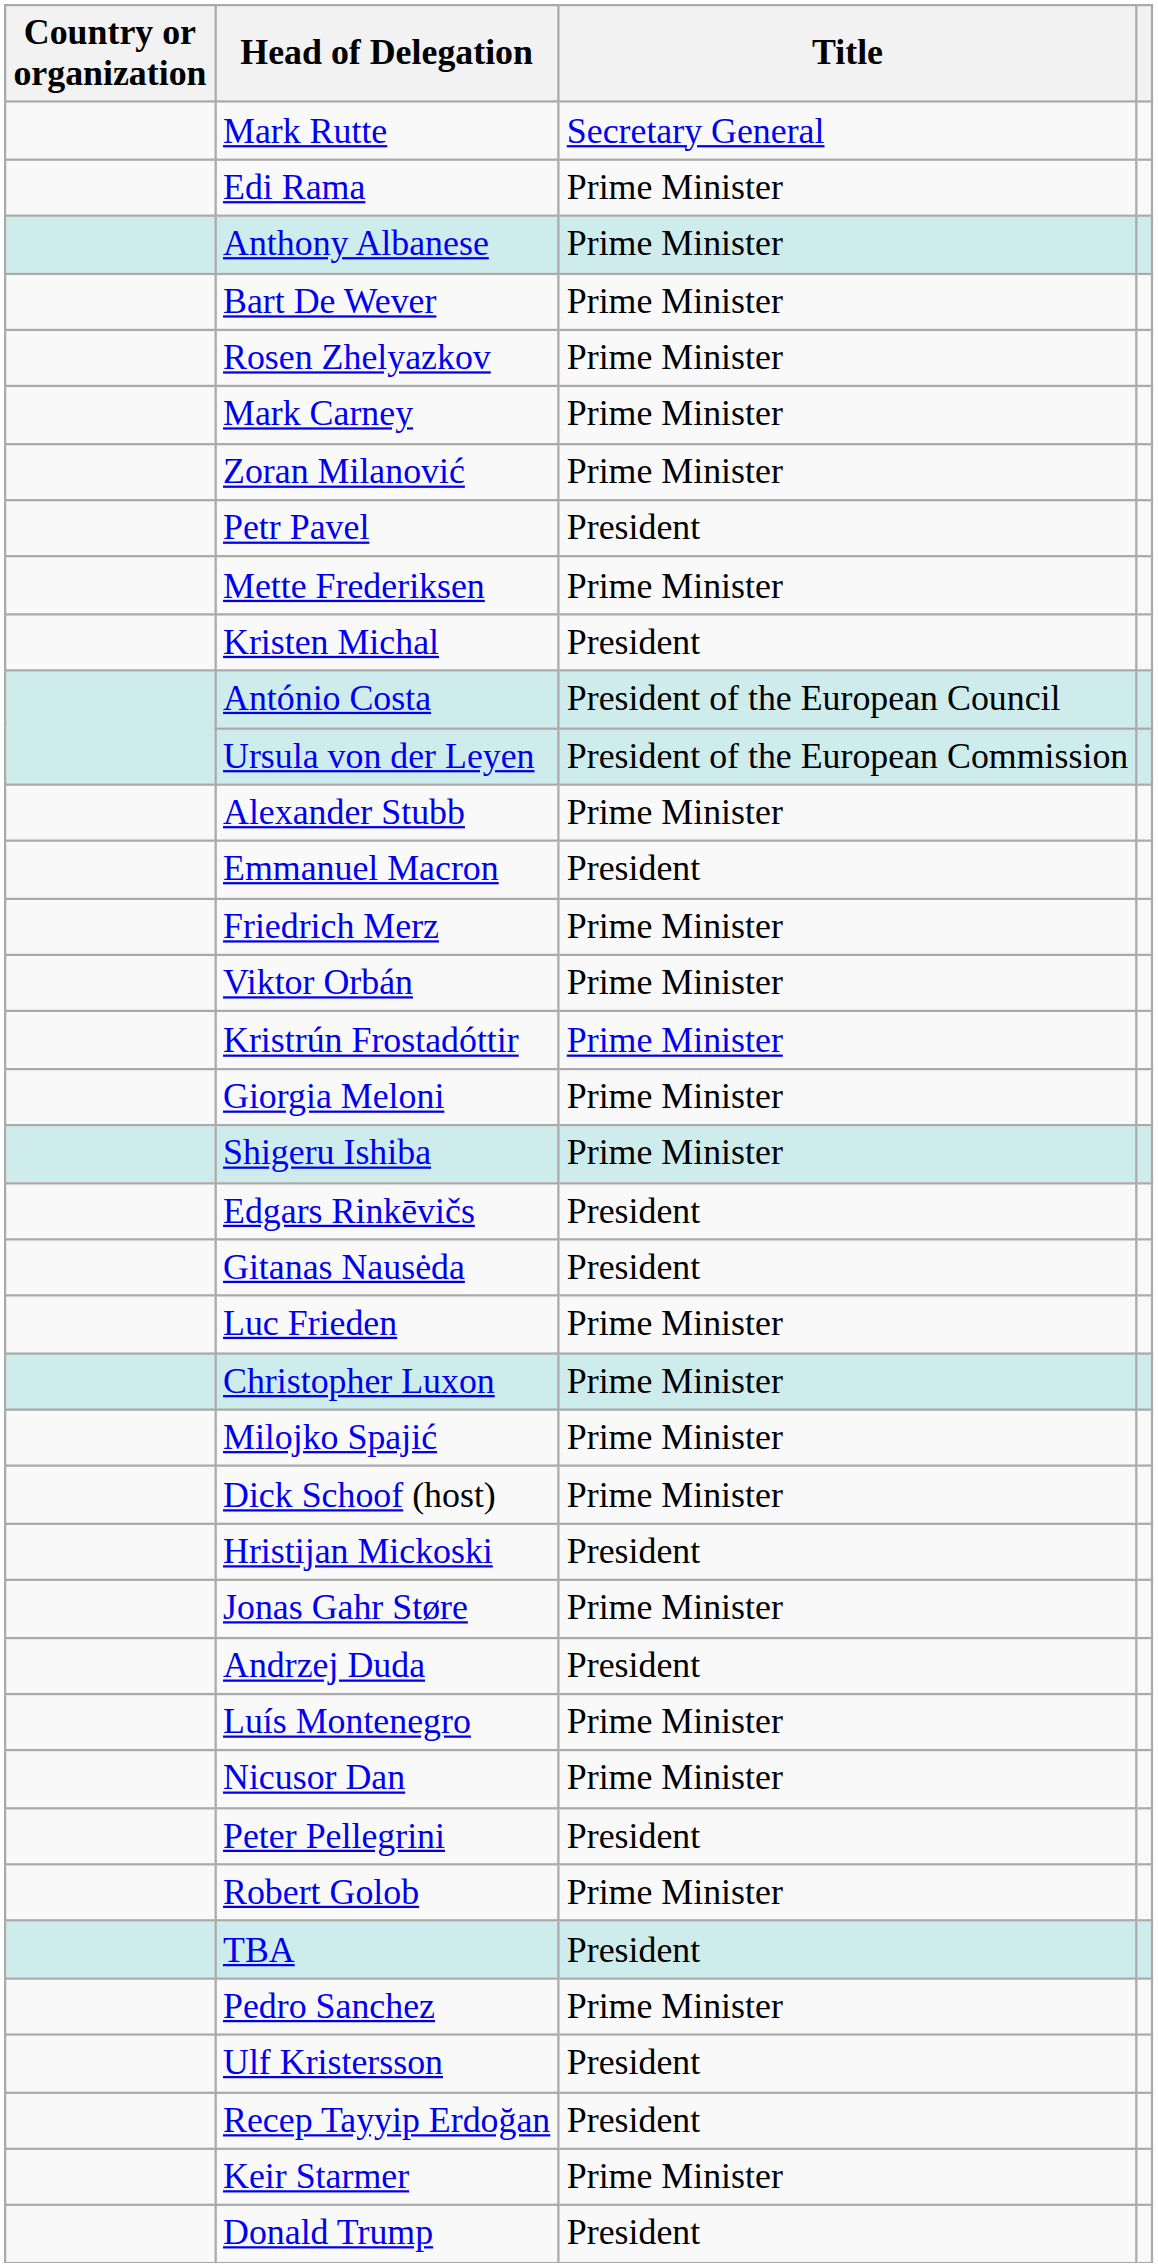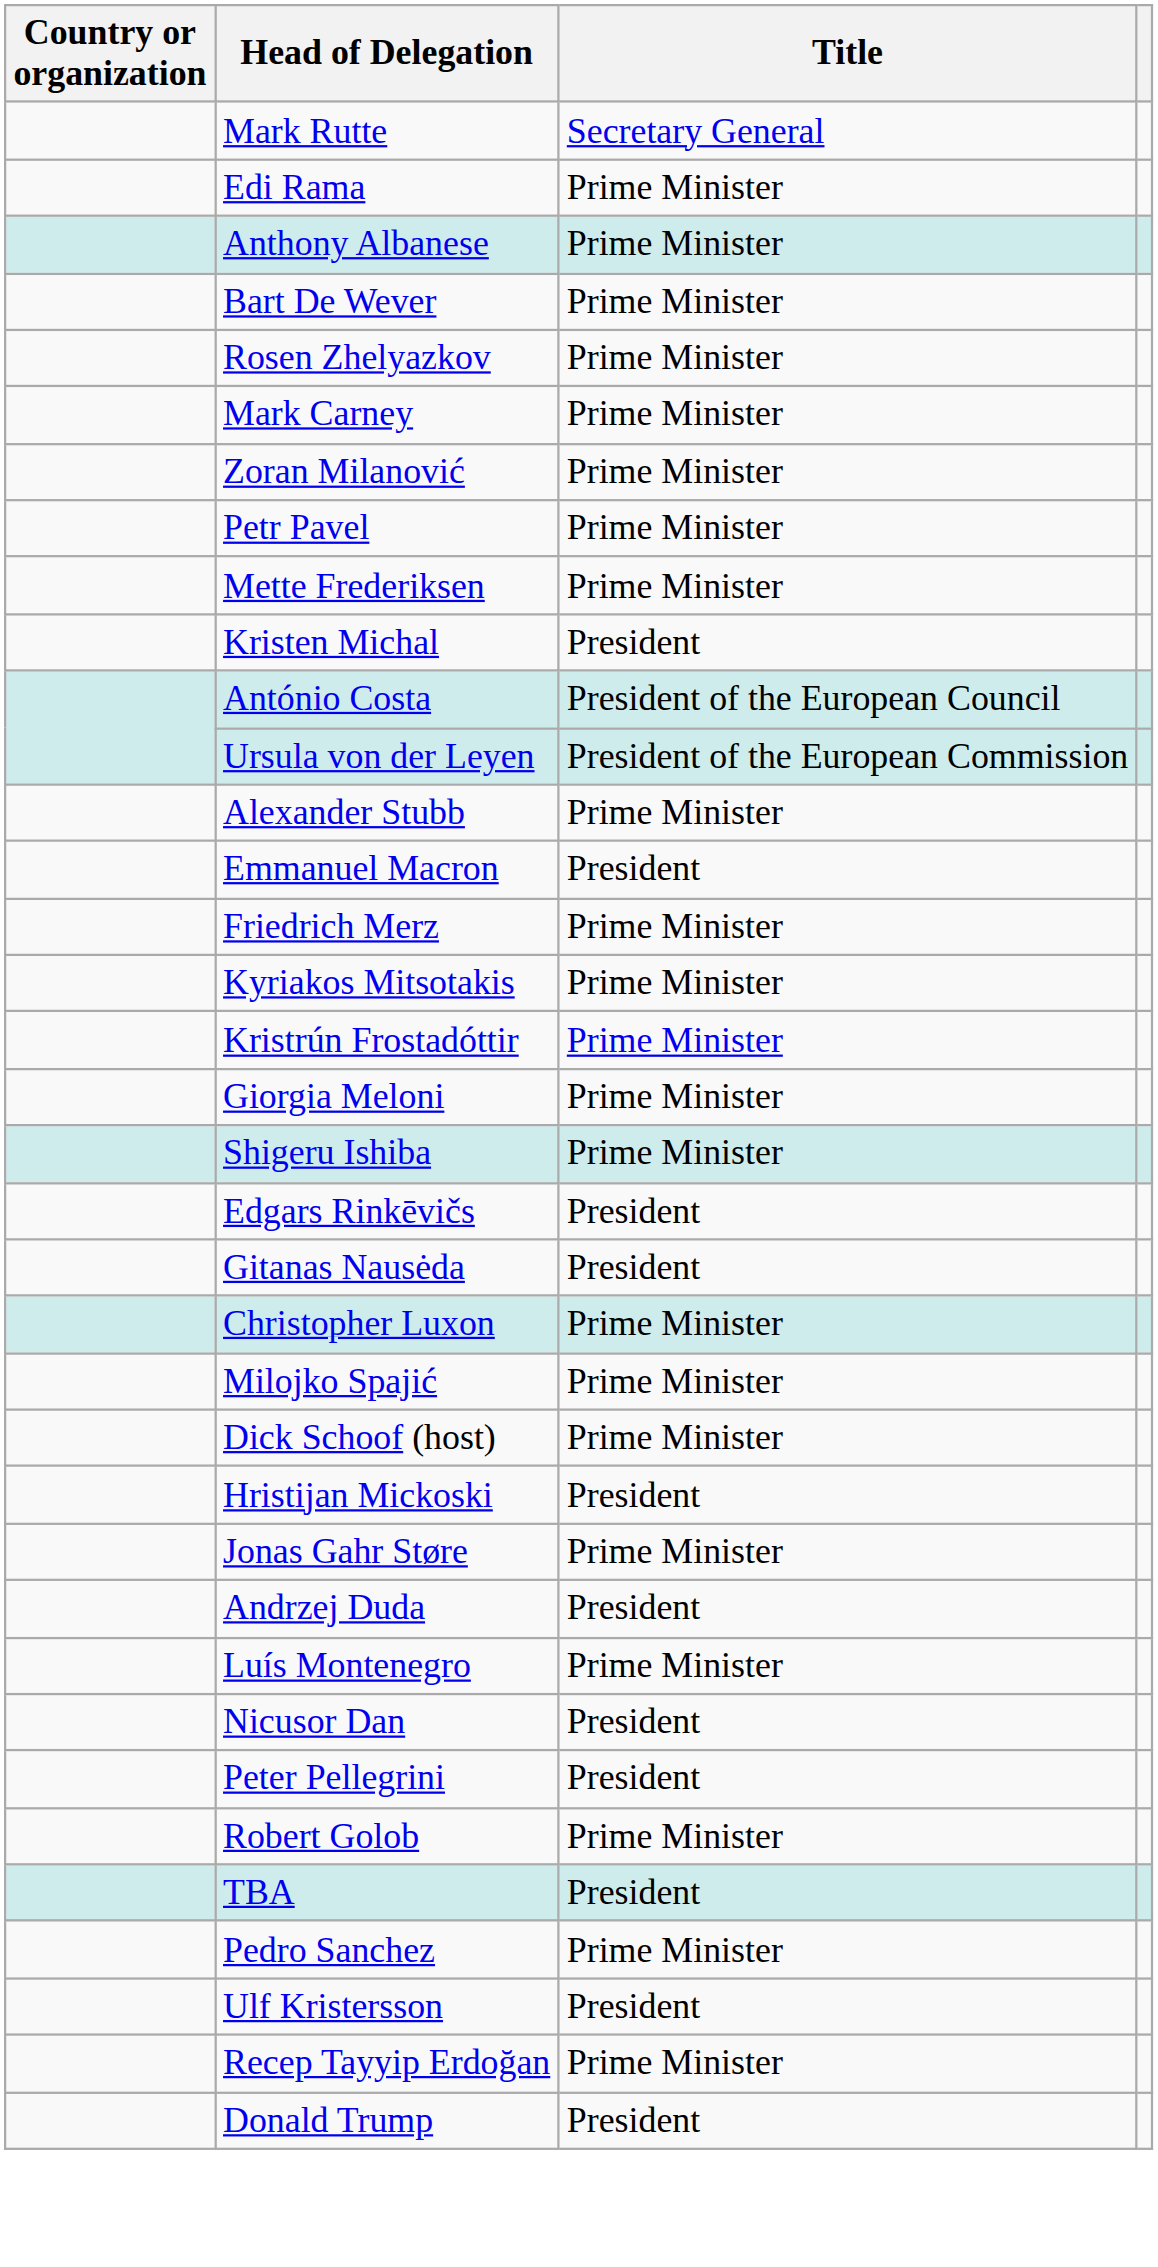 <table class="wikitable sortable">
 <tr>
 <th>Country or<br>organization</th>
 <th>Head of Delegation</th>
 <th>Title</th>
 <th class="unsortable"></th>
 </tr>
 <tr>
 <td><strong></strong></td>
 <td><a href='#'>Mark Rutte</a></td>
 <td><a href='#'>Secretary General</a></td>
 <td></td>
 </tr>
 <tr>
 <td></td>
 <td><a href='#'>Edi Rama</a></td>
 <td>Prime Minister</td>
 <td></td>
 </tr>
 <tr bgcolor="#CFECEC"|>
 <td></td>
 <td><a href='#'>Anthony Albanese</a></td>
 <td>Prime Minister</td>
 <td></td>
 </tr>
 <tr>
 <td></td>
 <td><a href='#'>Bart De Wever</a></td>
 <td>Prime Minister</td>
 <td></td>
 </tr>
 <tr>
 <td></td>
 <td><a href='#'>Rosen Zhelyazkov</a></td>
 <td>Prime Minister</td>
 <td></td>
 </tr>
 <tr>
 <td></td>
 <td><a href='#'>Mark Carney</a></td>
 <td>Prime Minister</td>
 <td></td>
 </tr>
 <tr>
 <td></td>
 <td><a href='#'>Zoran Milanović</a></td>
 <td>Prime Minister</td>
 <td></td>
 </tr>
 <tr>
 <td></td>
 <td><a href='#'>Petr Pavel</a></td>
-<td>President</td>
+<td>Prime Minister</td>
 <td></td>
 </tr>
 <tr>
 <td></td>
 <td><a href='#'>Mette Frederiksen</a></td>
 <td>Prime Minister</td>
 <td></td>
 </tr>
 <tr>
 <td></td>
 <td><a href='#'>Kristen Michal</a></td>
 <td>President</td>
 <td></td>
 </tr>
 <tr bgcolor="#CFECEC"|>
 <td rowspan="2" style="background-color:#CFECEC"><strong></strong></td>
 <td><a href='#'>António Costa</a></td>
 <td>President of the European Council</td>
 <td></td>
 </tr>
 <tr bgcolor="#CFECEC"|>
 <td><a href='#'>Ursula von der Leyen</a></td>
 <td>President of the European Commission</td>
 <td></td>
 </tr>
 <tr>
 <td></td>
 <td><a href='#'>Alexander Stubb</a></td>
 <td>Prime Minister</td>
 <td></td>
 </tr>
 <tr>
 <td></td>
 <td><a href='#'>Emmanuel Macron</a></td>
 <td>President</td>
 <td></td>
 </tr>
 <tr>
 <td></td>
 <td><a href='#'>Friedrich Merz</a></td>
 <td>Prime Minister</td>
 <td></td>
 </tr>
 <tr>
 <td></td>
-<td><a href='#'>Viktor Orbán</a></td>
+<td><a href='#'>Kyriakos Mitsotakis</a></td>
 <td>Prime Minister</td>
 <td></td>
 </tr>
 <tr>
 <td></td>
 <td><a href='#'>Kristrún Frostadóttir</a></td>
 <td><a href='#'>Prime Minister</a></td>
 <td></td>
 </tr>
 <tr>
 <td></td>
 <td><a href='#'>Giorgia Meloni</a></td>
 <td>Prime Minister</td>
 <td></td>
 </tr>
 <tr bgcolor="#CFECEC"|>
 <td></td>
 <td><a href='#'>Shigeru Ishiba</a></td>
 <td>Prime Minister</td>
 <td></td>
 </tr>
 <tr>
 <td></td>
 <td><a href='#'>Edgars Rinkēvičs</a></td>
 <td>President</td>
 <td></td>
 </tr>
 <tr>
 <td></td>
 <td><a href='#'>Gitanas Nausėda</a></td>
 <td>President</td>
-<td></td>
-</tr>
-<tr>
-<td></td>
-<td><a href='#'>Luc Frieden</a></td>
-<td>Prime Minister</td>
 <td></td>
 </tr>
 <tr bgcolor="#CFECEC"|>
 <td></td>
 <td><a href='#'>Christopher Luxon</a></td>
 <td>Prime Minister</td>
 <td></td>
 </tr>
 <tr>
 <td></td>
 <td><a href='#'>Milojko Spajić</a></td>
 <td>Prime Minister</td>
 <td></td>
 </tr>
 <tr>
 <td></td>
 <td><a href='#'>Dick Schoof</a> (host)</td>
 <td>Prime Minister</td>
 <td></td>
 </tr>
 <tr>
 <td></td>
 <td><a href='#'>Hristijan Mickoski</a></td>
 <td>President</td>
 <td></td>
 </tr>
 <tr>
 <td></td>
 <td><a href='#'>Jonas Gahr Støre</a></td>
 <td>Prime Minister</td>
 <td></td>
 </tr>
 <tr>
 <td></td>
 <td><a href='#'>Andrzej Duda</a></td>
 <td>President</td>
 <td></td>
 </tr>
 <tr>
 <td></td>
 <td><a href='#'>Luís Montenegro</a></td>
 <td>Prime Minister</td>
 <td></td>
 </tr>
 <tr>
 <td></td>
 <td><a href='#'>Nicusor Dan</a></td>
-<td>Prime Minister</td>
+<td>President</td>
 <td></td>
 </tr>
 <tr>
 <td></td>
 <td><a href='#'>Peter Pellegrini</a></td>
 <td>President</td>
 <td></td>
 </tr>
 <tr>
 <td></td>
 <td><a href='#'>Robert Golob</a></td>
 <td>Prime Minister</td>
 <td></td>
 </tr>
 <tr bgcolor="#CFECEC"|>
 <td></td>
 <td><a href='#'>TBA</a></td>
 <td>President</td>
 <td></td>
 </tr>
 <tr>
 <td></td>
 <td><a href='#'>Pedro Sanchez</a></td>
 <td>Prime Minister</td>
 <td></td>
 </tr>
 <tr>
 <td></td>
 <td><a href='#'>Ulf Kristersson</a></td>
 <td>President</td>
 <td></td>
 </tr>
 <tr>
 <td></td>
 <td><a href='#'>Recep Tayyip Erdoğan</a></td>
-<td>President</td>
-<td></td>
-</tr>
-<tr>
-<td></td>
-<td><a href='#'>Keir Starmer</a></td>
 <td>Prime Minister</td>
 <td></td>
 </tr>
 <tr>
 <td></td>
 <td><a href='#'>Donald Trump</a></td>
 <td>President</td>
 <td></td>
 </tr>
 </table>
